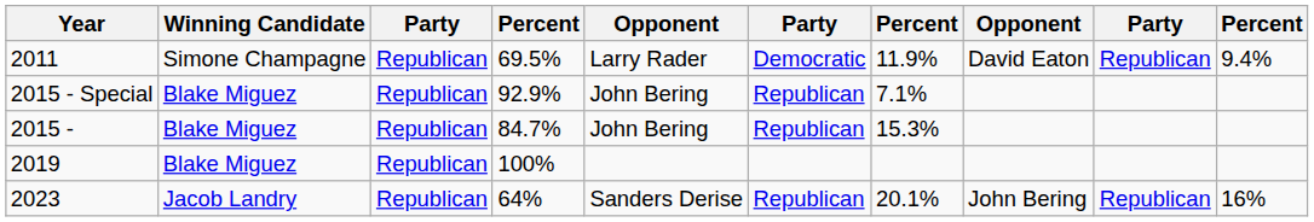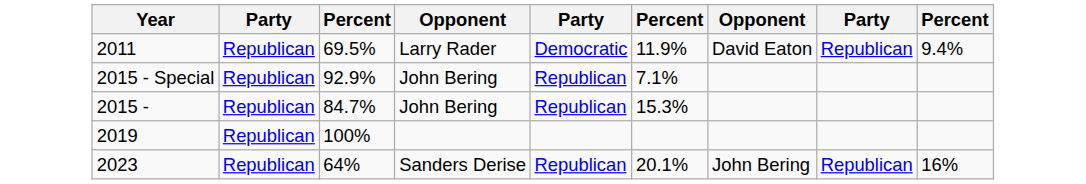 <table class="wikitable" style="margin:0.5em auto; font-size:95%;">
 <tr>
 <th>Year</th>
-<th>Winning Candidate</th>
 <th>Party</th>
 <th>Percent</th>
 <th>Opponent</th>
 <th>Party</th>
 <th>Percent</th>
 <th>Opponent</th>
 <th>Party</th>
 <th>Percent</th>
 </tr>
 <tr>
 <td>2011</td>
-<td>Simone Champagne</td>
 <td><a href='#'>Republican</a></td>
 <td>69.5%</td>
 <td>Larry Rader</td>
 <td><a href='#'>Democratic</a></td>
 <td>11.9%</td>
 <td>David Eaton</td>
 <td><a href='#'>Republican</a></td>
 <td>9.4%</td>
 </tr>
 <tr>
 <td>2015 - Special</td>
-<td><a href='#'>Blake Miguez</a></td>
 <td><a href='#'>Republican</a></td>
 <td>92.9%</td>
 <td>John Bering</td>
 <td><a href='#'>Republican</a></td>
 <td>7.1%</td>
 <td></td>
 <td></td>
 <td></td>
 </tr>
 <tr>
 <td>2015 -</td>
-<td><a href='#'>Blake Miguez</a></td>
 <td><a href='#'>Republican</a></td>
 <td>84.7%</td>
 <td>John Bering</td>
 <td><a href='#'>Republican</a></td>
 <td>15.3%</td>
 <td></td>
 <td></td>
 <td></td>
 </tr>
 <tr>
 <td>2019</td>
-<td><a href='#'>Blake Miguez</a></td>
 <td><a href='#'>Republican</a></td>
 <td>100%</td>
 <td></td>
 <td></td>
 <td></td>
 <td></td>
 <td></td>
 <td></td>
 </tr>
 <tr>
 <td>2023</td>
-<td><a href='#'>Jacob Landry</a></td>
 <td><a href='#'>Republican</a></td>
 <td>64%</td>
 <td>Sanders Derise</td>
 <td><a href='#'>Republican</a></td>
 <td>20.1%</td>
 <td>John Bering</td>
 <td><a href='#'>Republican</a></td>
 <td>16%</td>
 </tr>
 </table>
